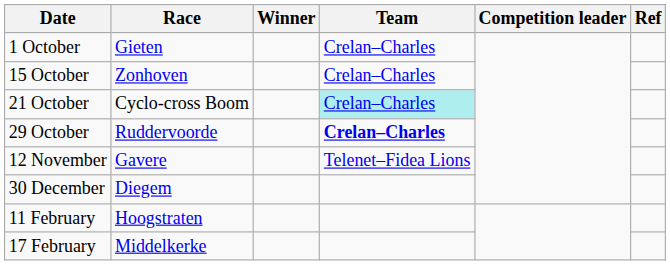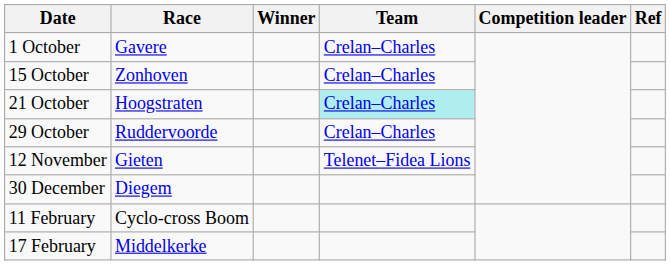 <table class="wikitable">
 <tr>
 <th>Date</th>
 <th>Race</th>
 <th>Winner</th>
 <th>Team</th>
 <th>Competition leader</th>
 <th>Ref</th>
 </tr>
 <tr>
 <td>1 October</td>
-<td><a href='#'>Gieten</a></td>
+<td><a href='#'>Gavere</a></td>
 <td></td>
 <td><a href='#'>Crelan–Charles</a></td>
 <td rowspan=6></td>
 <td></td>
 </tr>
 <tr>
 <td>15 October</td>
 <td><a href='#'>Zonhoven</a></td>
 <td></td>
 <td><a href='#'>Crelan–Charles</a></td>
 <td></td>
 </tr>
 <tr>
 <td>21 October</td>
-<td>Cyclo-cross Boom</td>
+<td><a href='#'>Hoogstraten</a></td>
 <td></td>
 <td style="background: paleturquoise;"><a href='#'>Crelan–Charles</a></td>
 <td></td>
 </tr>
 <tr>
 <td>29 October</td>
 <td><a href='#'>Ruddervoorde</a></td>
 <td></td>
-<td><strong><a href='#'>Crelan–Charles</a></strong></td>
+<td><a href='#'>Crelan–Charles</a></td>
 <td></td>
 </tr>
 <tr>
 <td>12 November</td>
-<td><a href='#'>Gavere</a></td>
+<td><a href='#'>Gieten</a></td>
 <td></td>
 <td><a href='#'>Telenet–Fidea Lions</a></td>
 <td></td>
 </tr>
 <tr>
 <td>30 December</td>
 <td><a href='#'>Diegem</a></td>
 <td></td>
 <td></td>
 <td></td>
 </tr>
 <tr>
 <td>11 February</td>
-<td><a href='#'>Hoogstraten</a></td>
+<td>Cyclo-cross Boom</td>
 <td></td>
 <td></td>
 <td rowspan=2></td>
 <td></td>
 </tr>
 <tr>
 <td>17 February</td>
 <td><a href='#'>Middelkerke</a></td>
 <td></td>
 <td></td>
 <td></td>
 </tr>
 </table>
